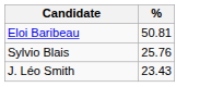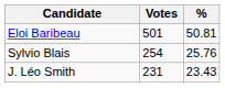 <table class="wikitable">
 <tr>
 <th style="width: 170px">Candidate</th>
+<th style="width: 50px">Votes</th>
 <th style="width: 40px">%</th>
 </tr>
 <tr>
 <td><a href='#'>Eloi Baribeau</a></td>
+<td>501</td>
 <td>50.81</td>
 </tr>
 <tr>
 <td>Sylvio Blais</td>
+<td>254</td>
 <td>25.76</td>
 </tr>
 <tr>
 <td>J. Léo Smith</td>
+<td>231</td>
 <td>23.43</td>
 </tr>
 </table>
